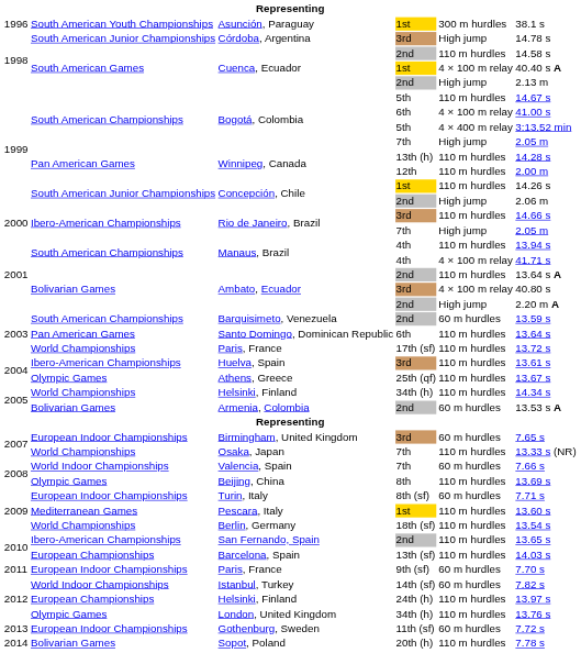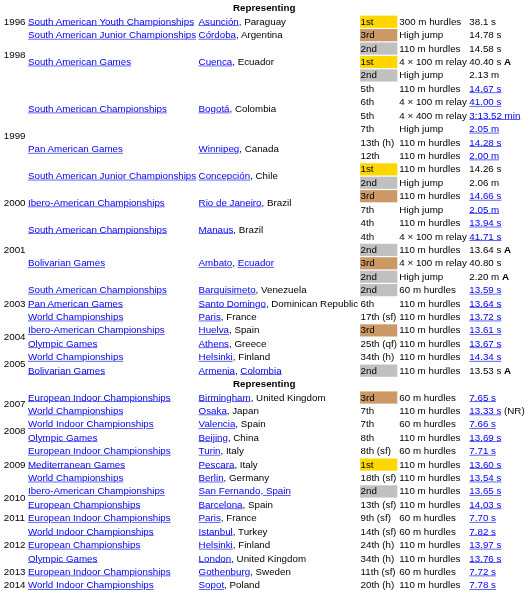 <table>
 <tr>
 <th colspan="6">Representing </th>
 </tr>
 <tr>
 <td>1996</td>
 <td><a href='#'>South American Youth Championships</a></td>
 <td><a href='#'>Asunción</a>, Paraguay</td>
 <td bgcolor=gold>1st</td>
 <td>300 m hurdles</td>
 <td>38.1 s</td>
 </tr>
 <tr>
 <td rowspan=4>1998</td>
 <td><a href='#'>South American Junior Championships</a></td>
 <td><a href='#'>Córdoba</a>, Argentina</td>
 <td bgcolor=cc9966>3rd</td>
 <td>High jump</td>
 <td>14.78 s</td>
 </tr>
 <tr>
 <td rowspan=3><a href='#'>South American Games</a></td>
 <td rowspan=3><a href='#'>Cuenca</a>, Ecuador</td>
 <td bgcolor=silver>2nd</td>
 <td>110 m hurdles</td>
 <td>14.58 s</td>
 </tr>
 <tr>
 <td bgcolor=gold>1st</td>
 <td>4 × 100 m relay</td>
 <td>40.40 s <strong>A</strong></td>
 </tr>
 <tr>
 <td bgcolor=silver>2nd</td>
 <td>High jump</td>
 <td>2.13 m</td>
 </tr>
 <tr>
 <td rowspan=8>1999</td>
 <td rowspan=4><a href='#'>South American Championships</a></td>
 <td rowspan=4><a href='#'>Bogotá</a>, Colombia</td>
 <td>5th</td>
 <td>110 m hurdles</td>
 <td><a href='#'>14.67 s</a></td>
 </tr>
 <tr>
 <td>6th</td>
 <td>4 × 100 m relay</td>
 <td><a href='#'>41.00 s</a></td>
 </tr>
 <tr>
 <td>5th</td>
 <td>4 × 400 m relay</td>
 <td><a href='#'>3:13.52 min</a></td>
 </tr>
 <tr>
 <td>7th</td>
 <td>High jump</td>
 <td><a href='#'>2.05 m</a></td>
 </tr>
 <tr>
 <td rowspan=2><a href='#'>Pan American Games</a></td>
 <td rowspan=2><a href='#'>Winnipeg</a>, Canada</td>
 <td>13th (h)</td>
 <td>110 m hurdles</td>
 <td><a href='#'>14.28 s</a></td>
 </tr>
 <tr>
 <td>12th</td>
 <td>110 m hurdles</td>
 <td><a href='#'>2.00 m</a></td>
 </tr>
 <tr>
 <td rowspan=2><a href='#'>South American Junior Championships</a></td>
 <td rowspan=2><a href='#'>Concepción</a>, Chile</td>
 <td bgcolor=gold>1st</td>
 <td>110 m hurdles</td>
 <td>14.26 s</td>
 </tr>
 <tr>
 <td bgcolor=silver>2nd</td>
 <td>High jump</td>
 <td>2.06 m</td>
 </tr>
 <tr>
 <td rowspan=2>2000</td>
 <td rowspan=2><a href='#'>Ibero-American Championships</a></td>
 <td rowspan=2><a href='#'>Rio de Janeiro</a>, Brazil</td>
 <td bgcolor=cc9966>3rd</td>
 <td>110 m hurdles</td>
 <td><a href='#'>14.66 s</a></td>
 </tr>
 <tr>
 <td>7th</td>
 <td>High jump</td>
 <td><a href='#'>2.05 m</a></td>
 </tr>
 <tr>
 <td rowspan=5>2001</td>
 <td rowspan=2><a href='#'>South American Championships</a></td>
 <td rowspan=2><a href='#'>Manaus</a>, Brazil</td>
 <td>4th</td>
 <td>110 m hurdles</td>
 <td><a href='#'>13.94 s</a></td>
 </tr>
 <tr>
 <td>4th</td>
 <td>4 × 100 m relay</td>
 <td><a href='#'>41.71 s</a></td>
 </tr>
 <tr>
 <td rowspan = "3"><a href='#'>Bolivarian Games</a></td>
 <td rowspan = "3"><a href='#'>Ambato</a>, <a href='#'>Ecuador</a></td>
 <td bgcolor=silver>2nd</td>
 <td>110 m hurdles</td>
 <td>13.64 s <strong>A</strong></td>
 </tr>
 <tr>
 <td bgcolor=cc9966>3rd</td>
 <td>4 × 100 m relay</td>
 <td>40.80 s</td>
 </tr>
 <tr>
 <td bgcolor=silver>2nd</td>
 <td>High jump</td>
 <td>2.20 m <strong>A</strong></td>
 </tr>
 <tr>
 <td rowspan=3>2003</td>
 <td><a href='#'>South American Championships</a></td>
 <td><a href='#'>Barquisimeto</a>, Venezuela</td>
 <td bgcolor=silver>2nd</td>
 <td>60 m hurdles</td>
 <td><a href='#'>13.59 s</a></td>
 </tr>
 <tr>
 <td><a href='#'>Pan American Games</a></td>
 <td><a href='#'>Santo Domingo</a>, Dominican Republic</td>
 <td>6th</td>
 <td>110 m hurdles</td>
 <td><a href='#'>13.64 s</a></td>
 </tr>
 <tr>
 <td><a href='#'>World Championships</a></td>
 <td><a href='#'>Paris</a>, France</td>
 <td>17th (sf)</td>
 <td>110 m hurdles</td>
 <td><a href='#'>13.72 s</a></td>
 </tr>
 <tr>
 <td rowspan=2>2004</td>
 <td><a href='#'>Ibero-American Championships</a></td>
 <td><a href='#'>Huelva</a>, Spain</td>
 <td bgcolor=cc9966>3rd</td>
 <td>110 m hurdles</td>
 <td><a href='#'>13.61 s</a></td>
 </tr>
 <tr>
 <td><a href='#'>Olympic Games</a></td>
 <td><a href='#'>Athens</a>, Greece</td>
 <td>25th (qf)</td>
 <td>110 m hurdles</td>
 <td><a href='#'>13.67 s</a></td>
 </tr>
 <tr>
 <td rowspan=2>2005</td>
 <td><a href='#'>World Championships</a></td>
 <td><a href='#'>Helsinki</a>, Finland</td>
 <td>34th (h)</td>
 <td>110 m hurdles</td>
 <td><a href='#'>14.34 s</a></td>
 </tr>
 <tr>
 <td><a href='#'>Bolivarian Games</a></td>
 <td><a href='#'>Armenia</a>, <a href='#'>Colombia</a></td>
 <td bgcolor=silver>2nd</td>
-<td>60 m hurdles</td>
+<td>110 m hurdles</td>
 <td>13.53 s <strong>A</strong></td>
 </tr>
 <tr>
 <th colspan="6">Representing </th>
 </tr>
 <tr>
 <td rowspan=2>2007</td>
 <td><a href='#'>European Indoor Championships</a></td>
 <td><a href='#'>Birmingham</a>, United Kingdom</td>
 <td bgcolor=cc9966>3rd</td>
 <td>60 m hurdles</td>
 <td><a href='#'>7.65 s</a></td>
 </tr>
 <tr>
 <td><a href='#'>World Championships</a></td>
 <td><a href='#'>Osaka</a>, Japan</td>
 <td>7th</td>
 <td>110 m hurdles</td>
 <td><a href='#'>13.33 s</a> (NR)</td>
 </tr>
 <tr>
 <td rowspan=2>2008</td>
 <td><a href='#'>World Indoor Championships</a></td>
 <td><a href='#'>Valencia</a>, Spain</td>
 <td>7th</td>
 <td>60 m hurdles</td>
 <td><a href='#'>7.66 s</a></td>
 </tr>
 <tr>
 <td><a href='#'>Olympic Games</a></td>
 <td><a href='#'>Beijing</a>, China</td>
 <td>8th</td>
 <td>110 m hurdles</td>
 <td><a href='#'>13.69 s</a></td>
 </tr>
 <tr>
 <td rowspan=3>2009</td>
 <td><a href='#'>European Indoor Championships</a></td>
 <td><a href='#'>Turin</a>, Italy</td>
 <td>8th (sf)</td>
 <td>60 m hurdles</td>
 <td><a href='#'>7.71 s</a></td>
 </tr>
 <tr>
 <td><a href='#'>Mediterranean Games</a></td>
 <td><a href='#'>Pescara</a>, Italy</td>
 <td bgcolor=gold>1st</td>
 <td>110 m hurdles</td>
 <td><a href='#'>13.60 s</a></td>
 </tr>
 <tr>
 <td><a href='#'>World Championships</a></td>
 <td><a href='#'>Berlin</a>, Germany</td>
 <td>18th (sf)</td>
 <td>110 m hurdles</td>
 <td><a href='#'>13.54 s</a></td>
 </tr>
 <tr>
 <td rowspan=2>2010</td>
 <td><a href='#'>Ibero-American Championships</a></td>
 <td><a href='#'>San Fernando, Spain</a></td>
 <td bgcolor=silver>2nd</td>
 <td>110 m hurdles</td>
 <td><a href='#'>13.65 s</a></td>
 </tr>
 <tr>
 <td><a href='#'>European Championships</a></td>
 <td><a href='#'>Barcelona</a>, Spain</td>
 <td>13th (sf)</td>
 <td>110 m hurdles</td>
 <td><a href='#'>14.03 s</a></td>
 </tr>
 <tr>
 <td>2011</td>
 <td><a href='#'>European Indoor Championships</a></td>
 <td><a href='#'>Paris</a>, France</td>
 <td>9th (sf)</td>
 <td>60 m hurdles</td>
 <td><a href='#'>7.70 s</a></td>
 </tr>
 <tr>
 <td rowspan=3>2012</td>
 <td><a href='#'>World Indoor Championships</a></td>
 <td><a href='#'>Istanbul</a>, Turkey</td>
 <td>14th (sf)</td>
 <td>60 m hurdles</td>
 <td><a href='#'>7.82 s</a></td>
 </tr>
 <tr>
 <td><a href='#'>European Championships</a></td>
 <td><a href='#'>Helsinki</a>, Finland</td>
 <td>24th (h)</td>
 <td>110 m hurdles</td>
 <td><a href='#'>13.97 s</a></td>
 </tr>
 <tr>
 <td><a href='#'>Olympic Games</a></td>
 <td><a href='#'>London</a>, United Kingdom</td>
 <td>34th (h)</td>
 <td>110 m hurdles</td>
 <td><a href='#'>13.76 s</a></td>
 </tr>
 <tr>
 <td>2013</td>
 <td><a href='#'>European Indoor Championships</a></td>
 <td><a href='#'>Gothenburg</a>, Sweden</td>
 <td>11th (sf)</td>
 <td>60 m hurdles</td>
 <td><a href='#'>7.72 s</a></td>
 </tr>
 <tr>
 <td>2014</td>
-<td><a href='#'>Bolivarian Games</a></td>
+<td><a href='#'>World Indoor Championships</a></td>
 <td><a href='#'>Sopot</a>, Poland</td>
 <td>20th (h)</td>
 <td>110 m hurdles</td>
 <td><a href='#'>7.78 s</a></td>
 </tr>
 </table>
